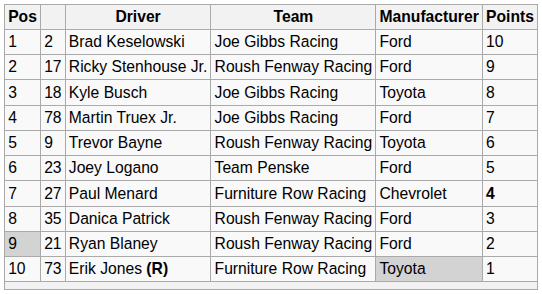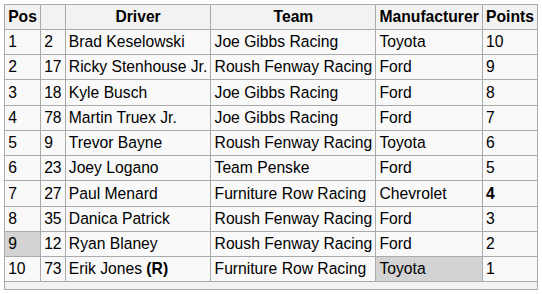 <table class="wikitable" style="font-size:98%">
 <tr>
 <th>Pos</th>
 <th></th>
 <th>Driver</th>
 <th>Team</th>
 <th>Manufacturer</th>
 <th>Points</th>
 </tr>
 <tr>
 <td>1</td>
 <td>2</td>
 <td>Brad Keselowski</td>
 <td>Joe Gibbs Racing</td>
-<td>Ford</td>
+<td>Toyota</td>
 <td>10</td>
 </tr>
 <tr>
 <td>2</td>
 <td>17</td>
 <td>Ricky Stenhouse Jr.</td>
 <td>Roush Fenway Racing</td>
 <td>Ford</td>
 <td>9</td>
 </tr>
 <tr>
 <td>3</td>
 <td>18</td>
 <td>Kyle Busch</td>
 <td>Joe Gibbs Racing</td>
-<td>Toyota</td>
+<td>Ford</td>
 <td>8</td>
 </tr>
 <tr>
 <td>4</td>
 <td>78</td>
 <td>Martin Truex Jr.</td>
 <td>Joe Gibbs Racing</td>
 <td>Ford</td>
 <td>7</td>
 </tr>
 <tr>
 <td>5</td>
 <td>9</td>
 <td>Trevor Bayne</td>
 <td>Roush Fenway Racing</td>
 <td>Toyota</td>
 <td>6</td>
 </tr>
 <tr>
 <td>6</td>
 <td>23</td>
 <td>Joey Logano</td>
 <td>Team Penske</td>
 <td>Ford</td>
 <td>5</td>
 </tr>
 <tr>
 <td>7</td>
 <td>27</td>
 <td>Paul Menard</td>
 <td>Furniture Row Racing</td>
 <td>Chevrolet</td>
 <td><strong>4</strong></td>
 </tr>
 <tr>
 <td>8</td>
 <td>35</td>
 <td>Danica Patrick</td>
 <td>Roush Fenway Racing</td>
 <td>Ford</td>
 <td>3</td>
 </tr>
 <tr>
 <td style="background: lightgrey;">9</td>
-<td>21</td>
+<td>12</td>
 <td>Ryan Blaney</td>
 <td>Roush Fenway Racing</td>
 <td>Ford</td>
 <td>2</td>
 </tr>
 <tr>
 <td>10</td>
 <td>73</td>
 <td>Erik Jones <strong>(R)</strong></td>
 <td>Furniture Row Racing</td>
 <td style="background: lightgrey;">Toyota</td>
 <td>1</td>
 </tr>
 <tr>
 <th colspan="6"></th>
 </tr>
 </table>
